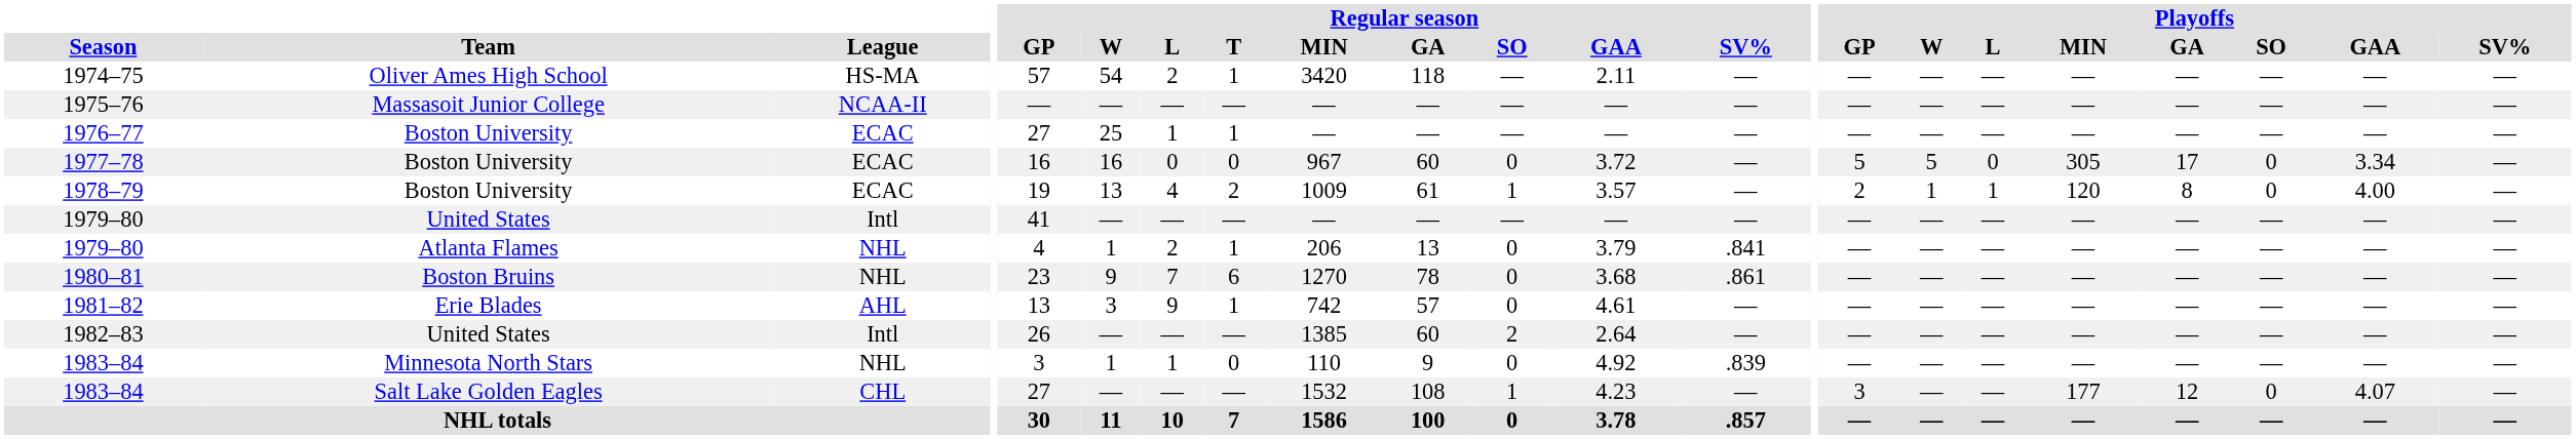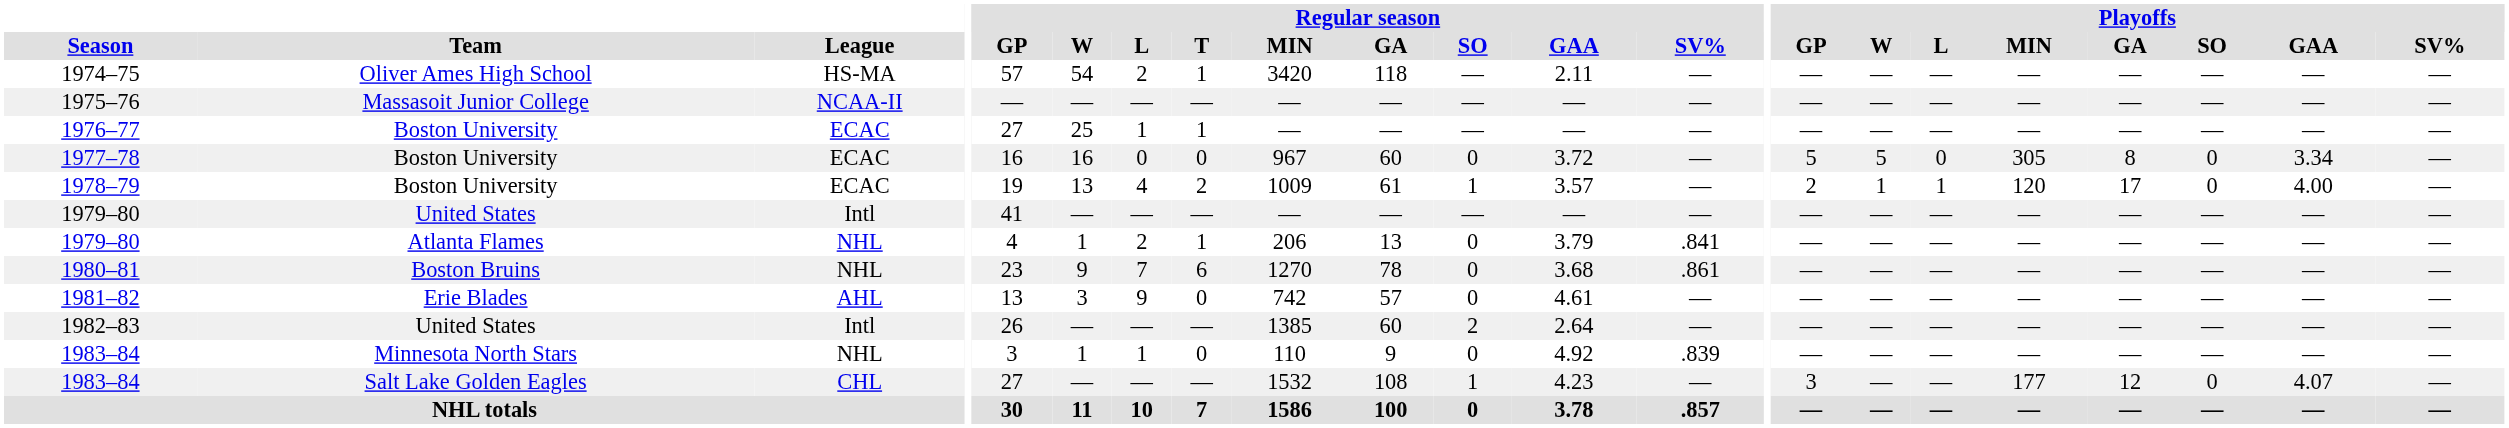 <table border="0" cellpadding="1" cellspacing="0" style="width:90%; text-align:center;">
 <tr bgcolor="#e0e0e0">
 <th colspan="3" bgcolor="#ffffff"></th>
 <th rowspan="99" bgcolor="#ffffff"></th>
 <th colspan="9" bgcolor="#e0e0e0"><a href='#'>Regular season</a></th>
 <th rowspan="99" bgcolor="#ffffff"></th>
 <th colspan="8" bgcolor="#e0e0e0"><a href='#'>Playoffs</a></th>
 </tr>
 <tr bgcolor="#e0e0e0">
 <th><a href='#'>Season</a></th>
 <th>Team</th>
 <th>League</th>
 <th>GP</th>
 <th>W</th>
 <th>L</th>
 <th>T</th>
 <th>MIN</th>
 <th>GA</th>
 <th><a href='#'>SO</a></th>
 <th><a href='#'>GAA</a></th>
 <th><a href='#'>SV%</a></th>
 <th>GP</th>
 <th>W</th>
 <th>L</th>
 <th>MIN</th>
 <th>GA</th>
 <th>SO</th>
 <th>GAA</th>
 <th>SV%</th>
 </tr>
 <tr>
 <td>1974–75</td>
 <td><a href='#'>Oliver Ames High School</a></td>
 <td>HS-MA</td>
 <td>57</td>
 <td>54</td>
 <td>2</td>
 <td>1</td>
 <td>3420</td>
 <td>118</td>
 <td>—</td>
 <td>2.11</td>
 <td>—</td>
 <td>—</td>
 <td>—</td>
 <td>—</td>
 <td>—</td>
 <td>—</td>
 <td>—</td>
 <td>—</td>
 <td>—</td>
 </tr>
 <tr bgcolor="#f0f0f0">
 <td>1975–76</td>
 <td><a href='#'>Massasoit Junior College</a></td>
 <td><a href='#'>NCAA-II</a></td>
 <td>—</td>
 <td>—</td>
 <td>—</td>
 <td>—</td>
 <td>—</td>
 <td>—</td>
 <td>—</td>
 <td>—</td>
 <td>—</td>
 <td>—</td>
 <td>—</td>
 <td>—</td>
 <td>—</td>
 <td>—</td>
 <td>—</td>
 <td>—</td>
 <td>—</td>
 </tr>
 <tr>
 <td><a href='#'>1976–77</a></td>
 <td><a href='#'>Boston University</a></td>
 <td><a href='#'>ECAC</a></td>
 <td>27</td>
 <td>25</td>
 <td>1</td>
 <td>1</td>
 <td>—</td>
 <td>—</td>
 <td>—</td>
 <td>—</td>
 <td>—</td>
 <td>—</td>
 <td>—</td>
 <td>—</td>
 <td>—</td>
 <td>—</td>
 <td>—</td>
 <td>—</td>
 <td>—</td>
 </tr>
 <tr bgcolor="#f0f0f0">
 <td><a href='#'>1977–78</a></td>
 <td>Boston University</td>
 <td>ECAC</td>
 <td>16</td>
 <td>16</td>
 <td>0</td>
 <td>0</td>
 <td>967</td>
 <td>60</td>
 <td>0</td>
 <td>3.72</td>
 <td>—</td>
 <td>5</td>
 <td>5</td>
 <td>0</td>
 <td>305</td>
-<td>17</td>
+<td>8</td>
 <td>0</td>
 <td>3.34</td>
 <td>—</td>
 </tr>
 <tr>
 <td><a href='#'>1978–79</a></td>
 <td>Boston University</td>
 <td>ECAC</td>
 <td>19</td>
 <td>13</td>
 <td>4</td>
 <td>2</td>
 <td>1009</td>
 <td>61</td>
 <td>1</td>
 <td>3.57</td>
 <td>—</td>
 <td>2</td>
 <td>1</td>
 <td>1</td>
 <td>120</td>
-<td>8</td>
+<td>17</td>
 <td>0</td>
 <td>4.00</td>
 <td>—</td>
 </tr>
 <tr bgcolor="#f0f0f0">
 <td>1979–80</td>
 <td><a href='#'>United States</a></td>
 <td>Intl</td>
 <td>41</td>
 <td>—</td>
 <td>—</td>
 <td>—</td>
 <td>—</td>
 <td>—</td>
 <td>—</td>
 <td>—</td>
 <td>—</td>
 <td>—</td>
 <td>—</td>
 <td>—</td>
 <td>—</td>
 <td>—</td>
 <td>—</td>
 <td>—</td>
 <td>—</td>
 </tr>
 <tr>
 <td><a href='#'>1979–80</a></td>
 <td><a href='#'>Atlanta Flames</a></td>
 <td><a href='#'>NHL</a></td>
 <td>4</td>
 <td>1</td>
 <td>2</td>
 <td>1</td>
 <td>206</td>
 <td>13</td>
 <td>0</td>
 <td>3.79</td>
 <td>.841</td>
 <td>—</td>
 <td>—</td>
 <td>—</td>
 <td>—</td>
 <td>—</td>
 <td>—</td>
 <td>—</td>
 <td>—</td>
 </tr>
 <tr bgcolor="#f0f0f0">
 <td><a href='#'>1980–81</a></td>
 <td><a href='#'>Boston Bruins</a></td>
 <td>NHL</td>
 <td>23</td>
 <td>9</td>
 <td>7</td>
 <td>6</td>
 <td>1270</td>
 <td>78</td>
 <td>0</td>
 <td>3.68</td>
 <td>.861</td>
 <td>—</td>
 <td>—</td>
 <td>—</td>
 <td>—</td>
 <td>—</td>
 <td>—</td>
 <td>—</td>
 <td>—</td>
 </tr>
 <tr>
 <td><a href='#'>1981–82</a></td>
 <td><a href='#'>Erie Blades</a></td>
 <td><a href='#'>AHL</a></td>
 <td>13</td>
 <td>3</td>
 <td>9</td>
-<td>1</td>
+<td>0</td>
 <td>742</td>
 <td>57</td>
 <td>0</td>
 <td>4.61</td>
 <td>—</td>
 <td>—</td>
 <td>—</td>
 <td>—</td>
 <td>—</td>
 <td>—</td>
 <td>—</td>
 <td>—</td>
 <td>—</td>
 </tr>
 <tr bgcolor="#f0f0f0">
 <td>1982–83</td>
 <td>United States</td>
 <td>Intl</td>
 <td>26</td>
 <td>—</td>
 <td>—</td>
 <td>—</td>
 <td>1385</td>
 <td>60</td>
 <td>2</td>
 <td>2.64</td>
 <td>—</td>
 <td>—</td>
 <td>—</td>
 <td>—</td>
 <td>—</td>
 <td>—</td>
 <td>—</td>
 <td>—</td>
 <td>—</td>
 </tr>
 <tr>
 <td><a href='#'>1983–84</a></td>
 <td><a href='#'>Minnesota North Stars</a></td>
 <td>NHL</td>
 <td>3</td>
 <td>1</td>
 <td>1</td>
 <td>0</td>
 <td>110</td>
 <td>9</td>
 <td>0</td>
 <td>4.92</td>
 <td>.839</td>
 <td>—</td>
 <td>—</td>
 <td>—</td>
 <td>—</td>
 <td>—</td>
 <td>—</td>
 <td>—</td>
 <td>—</td>
 </tr>
 <tr bgcolor="#f0f0f0">
 <td><a href='#'>1983–84</a></td>
 <td><a href='#'>Salt Lake Golden Eagles</a></td>
 <td><a href='#'>CHL</a></td>
 <td>27</td>
 <td>—</td>
 <td>—</td>
 <td>—</td>
 <td>1532</td>
 <td>108</td>
 <td>1</td>
 <td>4.23</td>
 <td>—</td>
 <td>3</td>
 <td>—</td>
 <td>—</td>
 <td>177</td>
 <td>12</td>
 <td>0</td>
 <td>4.07</td>
 <td>—</td>
 </tr>
 <tr bgcolor="#e0e0e0">
 <th colspan=3>NHL totals</th>
 <th>30</th>
 <th>11</th>
 <th>10</th>
 <th>7</th>
 <th>1586</th>
 <th>100</th>
 <th>0</th>
 <th>3.78</th>
 <th>.857</th>
 <th>—</th>
 <th>—</th>
 <th>—</th>
 <th>—</th>
 <th>—</th>
 <th>—</th>
 <th>—</th>
 <th>—</th>
 </tr>
 </table>
